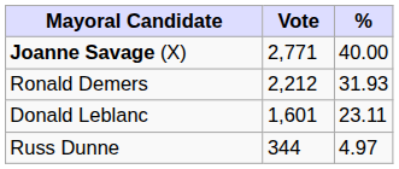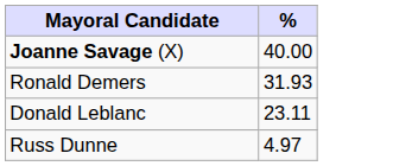 <table class="wikitable">
 <tr>
 <th style="background:#ddf; width:200px;">Mayoral Candidate</th>
-<th style="background:#ddf; width:50px;">Vote</th>
 <th style="background:#ddf; width:30px;">%</th>
 </tr>
 <tr>
 <td><strong>Joanne Savage</strong> (X)</td>
-<td>2,771</td>
 <td>40.00</td>
 </tr>
 <tr>
 <td>Ronald Demers</td>
-<td>2,212</td>
 <td>31.93</td>
 </tr>
 <tr>
 <td>Donald Leblanc</td>
-<td>1,601</td>
 <td>23.11</td>
 </tr>
 <tr>
 <td>Russ Dunne</td>
-<td>344</td>
 <td>4.97</td>
 </tr>
 </table>
